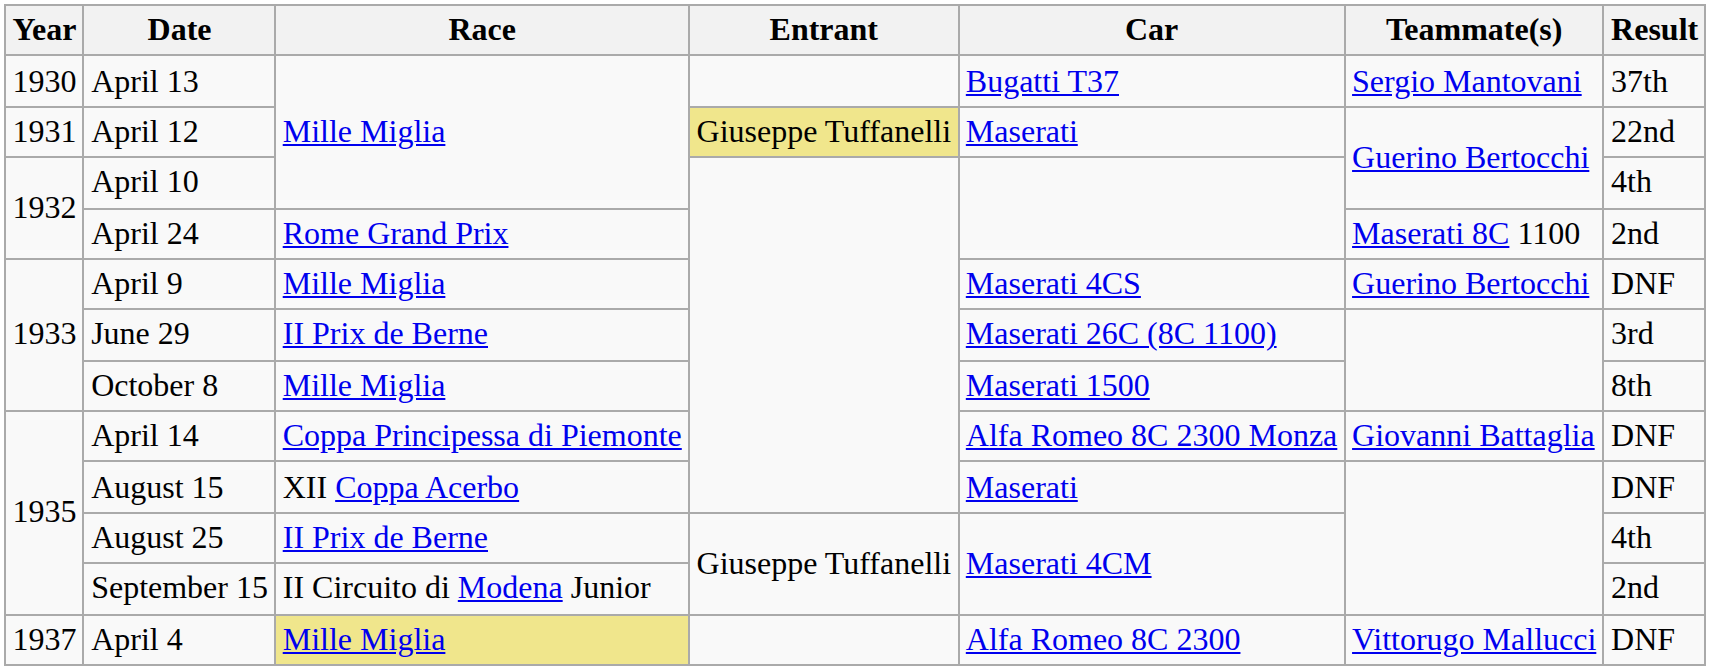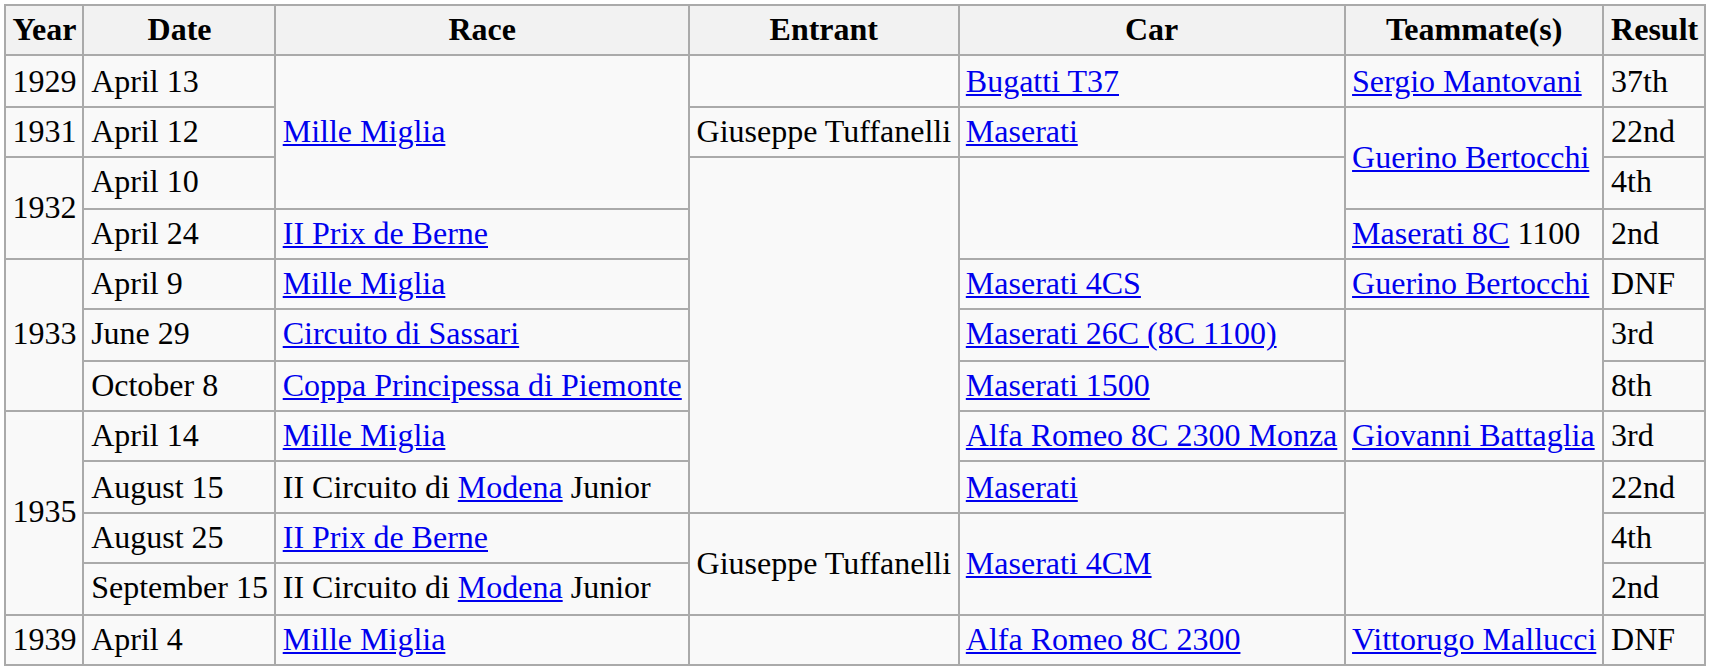 <table class="wikitable sortable">
 <tr>
 <th>Year</th>
 <th>Date</th>
 <th>Race</th>
 <th>Entrant</th>
 <th>Car</th>
 <th>Teammate(s)</th>
 <th>Result</th>
 </tr>
 <tr>
-<td>1930</td>
+<td>1929</td>
 <td>April 13</td>
 <td rowspan=3><a href='#'>Mille Miglia</a></td>
 <td></td>
 <td><a href='#'>Bugatti T37</a></td>
 <td><a href='#'>Sergio Mantovani</a></td>
 <td>37th</td>
 </tr>
 <tr>
 <td>1931</td>
 <td>April 12</td>
-<td style="background: khaki;">Giuseppe Tuffanelli</td>
+<td>Giuseppe Tuffanelli</td>
 <td><a href='#'>Maserati</a></td>
 <td rowspan=2><a href='#'>Guerino Bertocchi</a></td>
 <td>22nd</td>
 </tr>
 <tr>
 <td rowspan=2>1932</td>
 <td>April 10</td>
 <td rowspan=7></td>
 <td rowspan=2></td>
 <td>4th</td>
 </tr>
 <tr>
 <td>April 24</td>
-<td><a href='#'>Rome Grand Prix</a></td>
+<td><a href='#'>II Prix de Berne</a></td>
 <td><a href='#'>Maserati 8C</a> 1100</td>
 <td>2nd</td>
 </tr>
 <tr>
 <td rowspan=3>1933</td>
 <td>April 9</td>
 <td><a href='#'>Mille Miglia</a></td>
 <td><a href='#'>Maserati 4CS</a></td>
 <td><a href='#'>Guerino Bertocchi</a></td>
 <td>DNF</td>
 </tr>
 <tr>
 <td>June 29</td>
-<td><a href='#'>II Prix de Berne</a></td>
+<td><a href='#'>Circuito di Sassari</a></td>
 <td><a href='#'>Maserati 26C (8C 1100)</a></td>
 <td rowspan=2></td>
 <td>3rd</td>
 </tr>
 <tr>
 <td>October 8</td>
-<td><a href='#'>Mille Miglia</a></td>
+<td><a href='#'>Coppa Principessa di Piemonte</a></td>
 <td><a href='#'>Maserati 1500</a></td>
 <td>8th</td>
 </tr>
 <tr>
 <td rowspan=4>1935</td>
 <td>April 14</td>
-<td><a href='#'>Coppa Principessa di Piemonte</a></td>
+<td><a href='#'>Mille Miglia</a></td>
 <td><a href='#'>Alfa Romeo 8C 2300 Monza</a></td>
 <td><a href='#'>Giovanni Battaglia</a></td>
-<td>DNF</td>
+<td>3rd</td>
 </tr>
 <tr>
 <td>August 15</td>
-<td>XII <a href='#'>Coppa Acerbo</a></td>
+<td>II Circuito di <a href='#'>Modena</a> Junior</td>
 <td><a href='#'>Maserati</a></td>
 <td rowspan=3></td>
-<td>DNF</td>
+<td>22nd</td>
 </tr>
 <tr>
 <td>August 25</td>
 <td><a href='#'>II Prix de Berne</a></td>
 <td rowspan=2>Giuseppe Tuffanelli</td>
 <td rowspan=2><a href='#'>Maserati 4CM</a></td>
 <td>4th</td>
 </tr>
 <tr>
 <td>September 15</td>
 <td>II Circuito di <a href='#'>Modena</a> Junior</td>
 <td>2nd</td>
 </tr>
 <tr>
-<td>1937</td>
+<td>1939</td>
 <td>April 4</td>
-<td style="background: khaki;"><a href='#'>Mille Miglia</a></td>
+<td><a href='#'>Mille Miglia</a></td>
 <td></td>
 <td><a href='#'>Alfa Romeo 8C 2300</a></td>
 <td><a href='#'>Vittorugo Mallucci</a></td>
 <td>DNF</td>
 </tr>
 </table>
